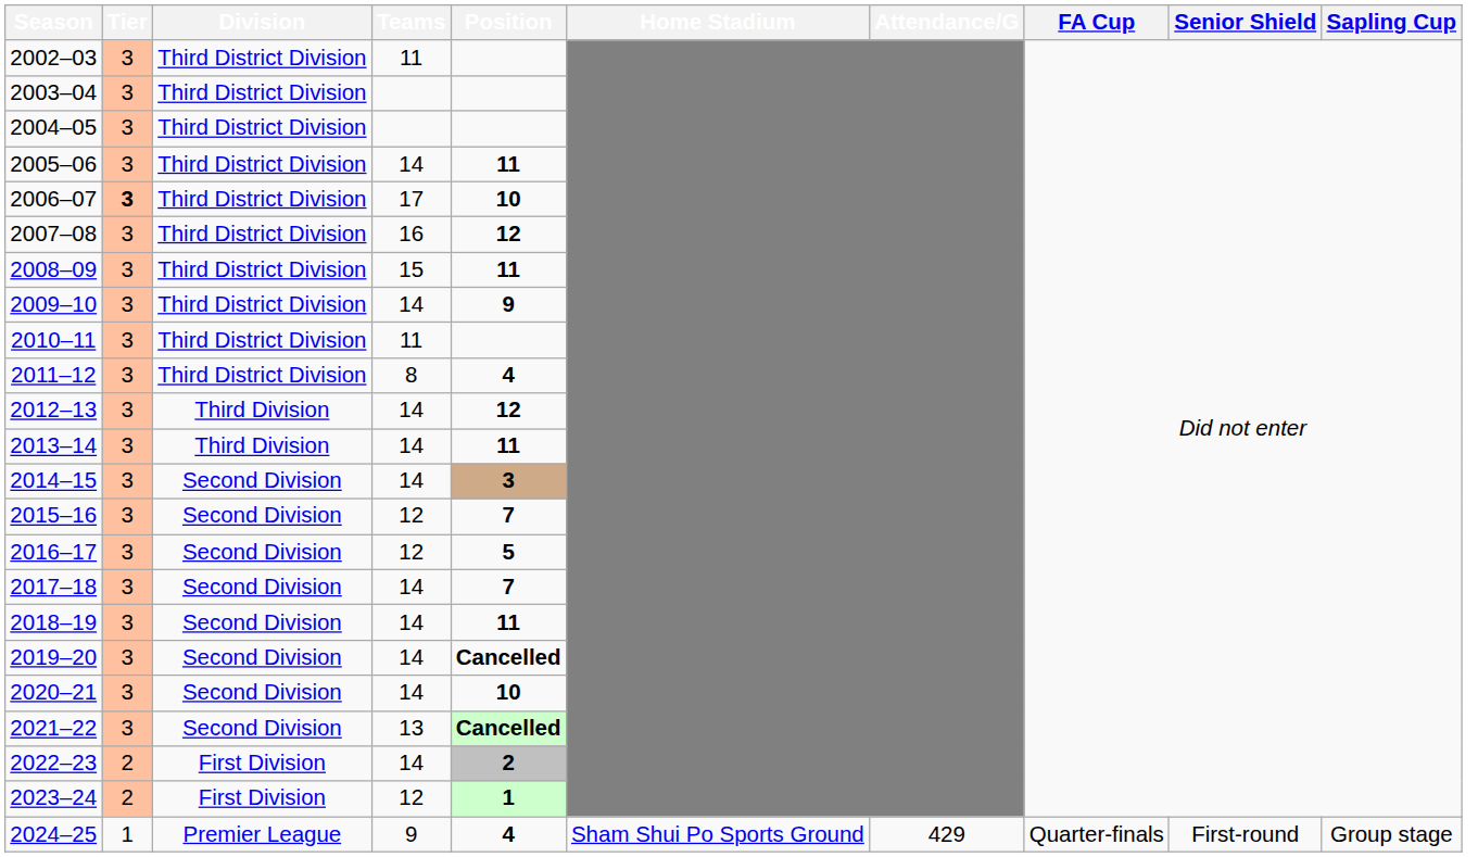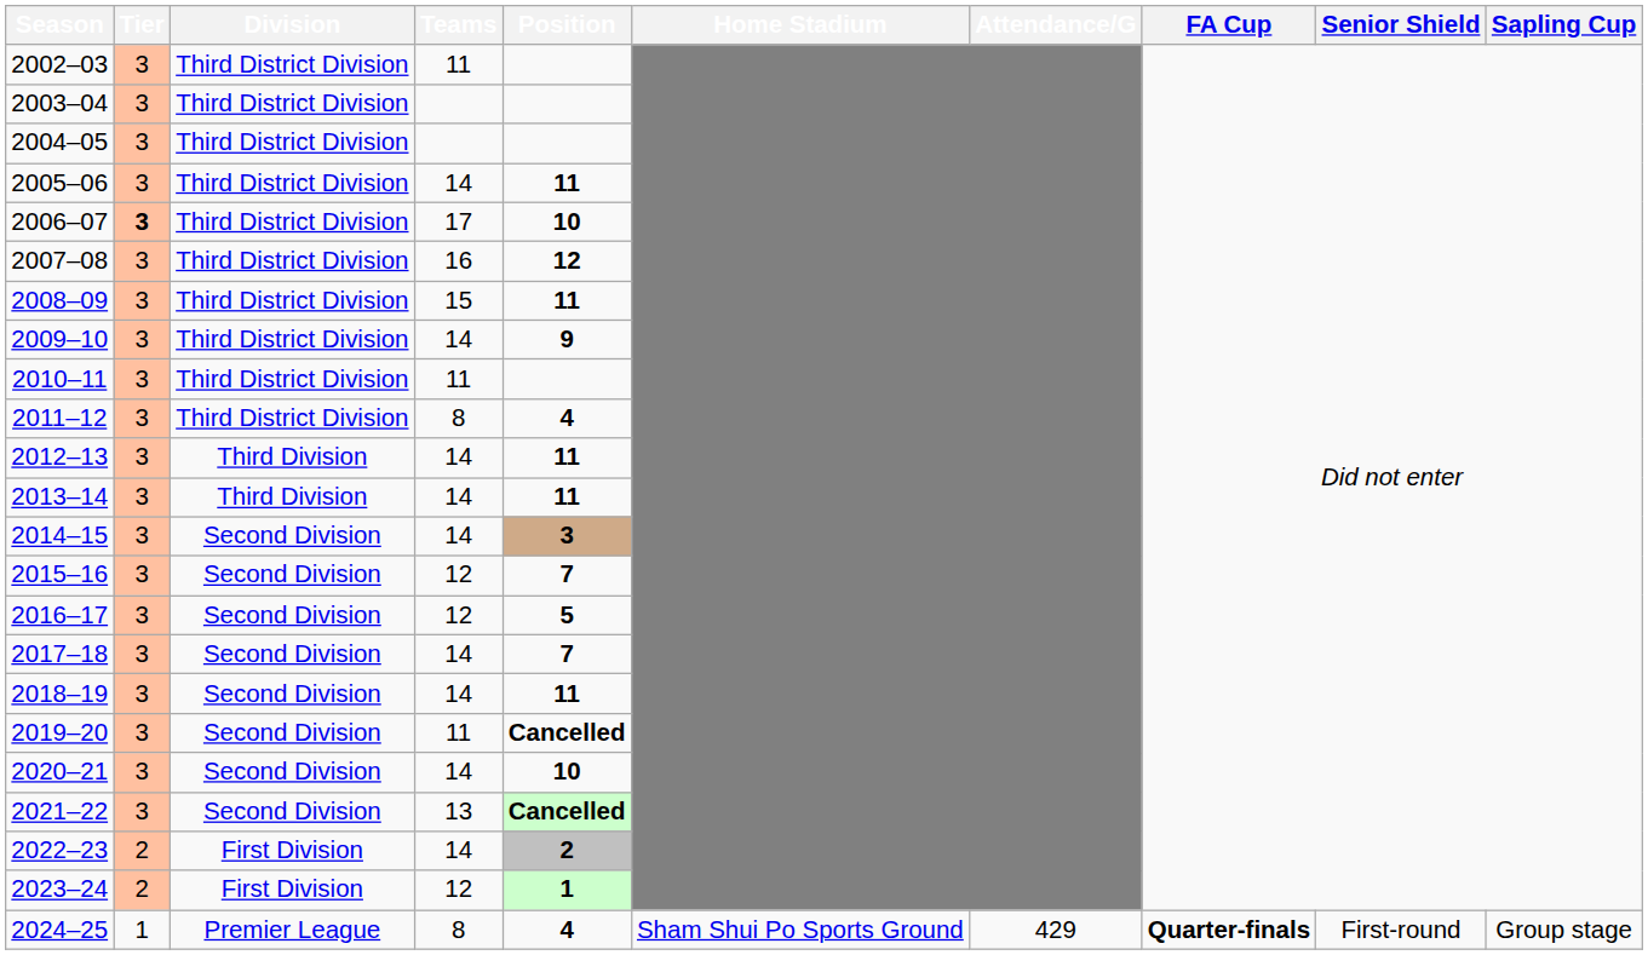 <table class=wikitable>
 <tr>
 <th style=color:white; background:#cf2822;>Season</th>
 <th style=color:white; background:#cf2822;>Tier</th>
 <th style=color:white; background:#cf2822;>Division</th>
 <th style=color:white; background:#cf2822;>Teams</th>
 <th style=color:white; background:#cf2822;>Position</th>
 <th style=color:white; background:#cf2822;>Home Stadium</th>
 <th style=color:white; background:#cf2822;>Attendance/G</th>
 <th style=color:white; background:#cf2822;><a href='#'>FA Cup</a></th>
 <th style=color:white; background:#cf2822;><a href='#'>Senior Shield</a></th>
 <th style=color:white; background:#cf2822;><a href='#'>Sapling Cup</a></th>
 </tr>
 <tr>
 <td align=center>2002–03</td>
 <td align=center bgcolor=#ffc0a0>3</td>
 <td align=center><a href='#'>Third District Division</a></td>
 <td align=center>11</td>
 <td align=center></td>
 <td colspan=2 rowspan=22 align=center style=background:gray;></td>
 <td colspan=3 rowspan=22 align=center><em>Did not enter</em></td>
 </tr>
 <tr>
 <td align=center>2003–04</td>
 <td align=center bgcolor=#ffc0a0>3</td>
 <td align=center><a href='#'>Third District Division</a></td>
 <td align=center></td>
 <td align=center></td>
 </tr>
 <tr>
 <td align=center>2004–05</td>
 <td align=center bgcolor=#ffc0a0>3</td>
 <td align=center><a href='#'>Third District Division</a></td>
 <td align=center></td>
 <td align=center></td>
 </tr>
 <tr>
 <td align=center>2005–06</td>
 <td align=center bgcolor=#ffc0a0>3</td>
 <td align=center><a href='#'>Third District Division</a></td>
 <td align=center>14</td>
 <td align=center><strong>11</strong></td>
 </tr>
 <tr>
 <td align=center>2006–07</td>
 <td align=center bgcolor=#ffc0a0><strong>3</strong></td>
 <td align=center><a href='#'>Third District Division</a></td>
 <td align=center>17</td>
 <td align=center><strong>10</strong></td>
 </tr>
 <tr>
 <td align=center>2007–08</td>
 <td align=center bgcolor=#ffc0a0>3</td>
 <td align=center><a href='#'>Third District Division</a></td>
 <td align=center>16</td>
 <td align=center><strong>12</strong></td>
 </tr>
 <tr>
 <td align=center><a href='#'>2008–09</a></td>
 <td align=center bgcolor=#ffc0a0>3</td>
 <td align=center><a href='#'>Third District Division</a></td>
 <td align=center>15</td>
 <td align=center><strong>11</strong></td>
 </tr>
 <tr>
 <td align=center><a href='#'>2009–10</a></td>
 <td align=center bgcolor=#ffc0a0>3</td>
 <td align=center><a href='#'>Third District Division</a></td>
 <td align=center>14</td>
 <td align=center><strong>9</strong></td>
 </tr>
 <tr>
 <td align=center><a href='#'>2010–11</a></td>
 <td align=center bgcolor=#ffc0a0>3</td>
 <td align=center><a href='#'>Third District Division</a></td>
 <td align=center>11</td>
 <td align=center></td>
 </tr>
 <tr>
 <td align=center><a href='#'>2011–12</a></td>
 <td align=center bgcolor=#ffc0a0>3</td>
 <td align=center><a href='#'>Third District Division</a></td>
 <td align=center>8</td>
 <td align=center><strong>4</strong></td>
 </tr>
 <tr>
 <td align=center><a href='#'>2012–13</a></td>
 <td align=center bgcolor=#ffc0a0>3</td>
 <td align=center><a href='#'>Third Division</a></td>
 <td align=center>14</td>
-<td align=center><strong>12</strong></td>
+<td align=center><strong>11</strong></td>
 </tr>
 <tr>
 <td align=center><a href='#'>2013–14</a></td>
 <td align=center bgcolor=#ffc0a0>3</td>
 <td align=center><a href='#'>Third Division</a></td>
 <td align=center>14</td>
 <td align=center><strong>11</strong></td>
 </tr>
 <tr>
 <td align=center><a href='#'>2014–15</a></td>
 <td align=center bgcolor=#ffc0a0>3</td>
 <td align=center><a href='#'>Second Division</a></td>
 <td align=center>14</td>
 <td align=center bgcolor=#cfaa88><strong>3</strong></td>
 </tr>
 <tr>
 <td align=center><a href='#'>2015–16</a></td>
 <td align=center bgcolor=#ffc0a0>3</td>
 <td align=center><a href='#'>Second Division</a></td>
 <td align=center>12</td>
 <td align=center><strong>7</strong></td>
 </tr>
 <tr>
 <td align=center><a href='#'>2016–17</a></td>
 <td align=center bgcolor=#ffc0a0>3</td>
 <td align=center><a href='#'>Second Division</a></td>
 <td align=center>12</td>
 <td align=center><strong>5</strong></td>
 </tr>
 <tr>
 <td align=center><a href='#'>2017–18</a></td>
 <td align=center bgcolor=#ffc0a0>3</td>
 <td align=center><a href='#'>Second Division</a></td>
 <td align=center>14</td>
 <td align=center><strong>7</strong></td>
 </tr>
 <tr>
 <td align=center><a href='#'>2018–19</a></td>
 <td align=center bgcolor=#ffc0a0>3</td>
 <td align=center><a href='#'>Second Division</a></td>
 <td align=center>14</td>
 <td align=center><strong>11</strong></td>
 </tr>
 <tr>
 <td align=center><a href='#'>2019–20</a></td>
 <td align=center bgcolor=#ffc0a0>3</td>
 <td align=center><a href='#'>Second Division</a></td>
-<td align=center>14</td>
+<td align=center>11</td>
 <td align=center><strong>Cancelled</strong></td>
 </tr>
 <tr>
 <td align=center><a href='#'>2020–21</a></td>
 <td align=center bgcolor=#ffc0a0>3</td>
 <td align=center><a href='#'>Second Division</a></td>
 <td align=center>14</td>
 <td align=center><strong>10</strong></td>
 </tr>
 <tr>
 <td align=center><a href='#'>2021–22</a></td>
 <td align=center bgcolor=#ffc0a0>3</td>
 <td align=center><a href='#'>Second Division</a></td>
 <td align=center>13</td>
 <td align=center bgcolor=#CCFFCC><strong>Cancelled</strong></td>
 </tr>
 <tr>
 <td align=center><a href='#'>2022–23</a></td>
 <td align=center bgcolor=#ffc0a0>2</td>
 <td align=center><a href='#'>First Division</a></td>
 <td align=center>14</td>
 <td align=center bgcolor=silver><strong>2</strong></td>
 </tr>
 <tr>
 <td align=center><a href='#'>2023–24</a></td>
 <td align=center bgcolor=#ffc0a0>2</td>
 <td align=center><a href='#'>First Division</a></td>
 <td align=center>12</td>
 <td align=center bgcolor=#CCFFCC><strong>1</strong></td>
 </tr>
 <tr>
 <td align=center><a href='#'>2024–25</a></td>
 <td align=center>1</td>
 <td align=center><a href='#'>Premier League</a></td>
-<td align=center>9</td>
+<td align=center>8</td>
 <td align=center><strong>4</strong></td>
 <td align=center><a href='#'>Sham Shui Po Sports Ground</a></td>
 <td align=center>429</td>
-<td align=center>Quarter-finals</td>
+<td align=center><strong>Quarter-finals</strong></td>
 <td align=center>First-round</td>
 <td align=center>Group stage</td>
 </tr>
 </table>
